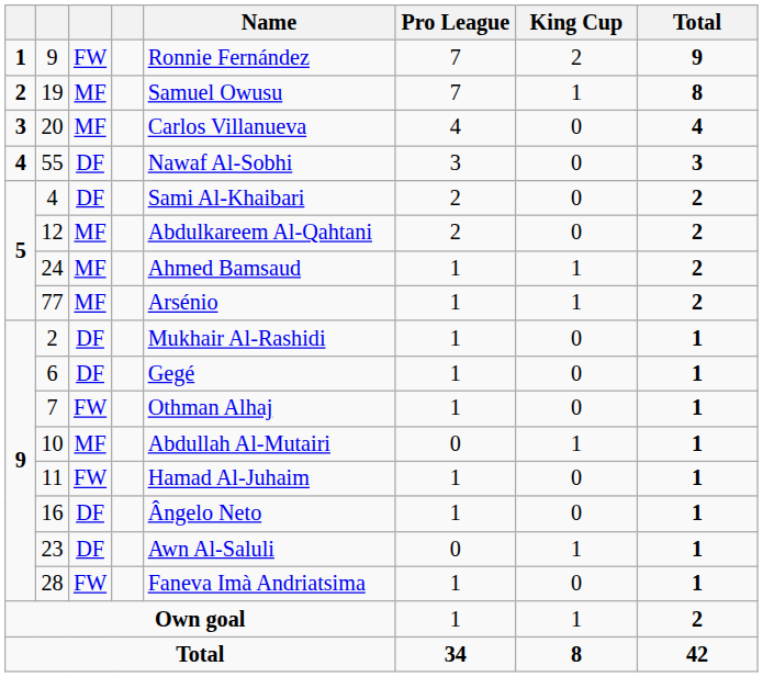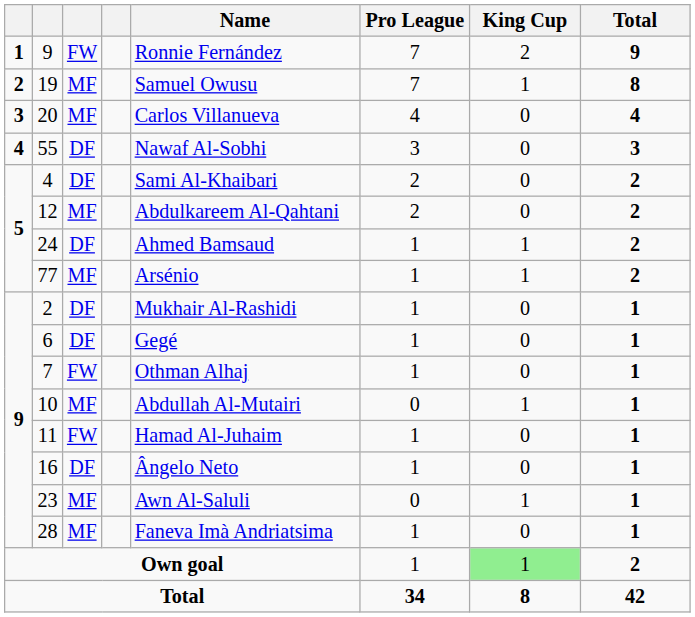 <table class="wikitable" style="text-align:center">
 <tr>
 <th width=15></th>
 <th width=15></th>
 <th width=15></th>
 <th width=15></th>
 <th width=175>Name</th>
 <th width=80>Pro League</th>
 <th width=80>King Cup</th>
 <th width=80>Total</th>
 </tr>
 <tr>
 <td><strong>1</strong></td>
 <td>9</td>
 <td><a href='#'>FW</a></td>
 <td></td>
 <td align=left><a href='#'>Ronnie Fernández</a></td>
 <td>7</td>
 <td>2</td>
 <td><strong>9</strong></td>
 </tr>
 <tr>
 <td><strong>2</strong></td>
 <td>19</td>
 <td><a href='#'>MF</a></td>
 <td></td>
 <td align=left><a href='#'>Samuel Owusu</a></td>
 <td>7</td>
 <td>1</td>
 <td><strong>8</strong></td>
 </tr>
 <tr>
 <td><strong>3</strong></td>
 <td>20</td>
 <td><a href='#'>MF</a></td>
 <td></td>
 <td align=left><a href='#'>Carlos Villanueva</a></td>
 <td>4</td>
 <td>0</td>
 <td><strong>4</strong></td>
 </tr>
 <tr>
 <td><strong>4</strong></td>
 <td>55</td>
 <td><a href='#'>DF</a></td>
 <td></td>
 <td align=left><a href='#'>Nawaf Al-Sobhi</a></td>
 <td>3</td>
 <td>0</td>
 <td><strong>3</strong></td>
 </tr>
 <tr>
 <td rowspan=4><strong>5</strong></td>
 <td>4</td>
 <td><a href='#'>DF</a></td>
 <td></td>
 <td align=left><a href='#'>Sami Al-Khaibari</a></td>
 <td>2</td>
 <td>0</td>
 <td><strong>2</strong></td>
 </tr>
 <tr>
 <td>12</td>
 <td><a href='#'>MF</a></td>
 <td></td>
 <td align=left><a href='#'>Abdulkareem Al-Qahtani</a></td>
 <td>2</td>
 <td>0</td>
 <td><strong>2</strong></td>
 </tr>
 <tr>
 <td>24</td>
-<td><a href='#'>MF</a></td>
+<td><a href='#'>DF</a></td>
 <td></td>
 <td align=left><a href='#'>Ahmed Bamsaud</a></td>
 <td>1</td>
 <td>1</td>
 <td><strong>2</strong></td>
 </tr>
 <tr>
 <td>77</td>
 <td><a href='#'>MF</a></td>
 <td></td>
 <td align=left><a href='#'>Arsénio</a></td>
 <td>1</td>
 <td>1</td>
 <td><strong>2</strong></td>
 </tr>
 <tr>
 <td rowspan=8><strong>9</strong></td>
 <td>2</td>
 <td><a href='#'>DF</a></td>
 <td></td>
 <td align=left><a href='#'>Mukhair Al-Rashidi</a></td>
 <td>1</td>
 <td>0</td>
 <td><strong>1</strong></td>
 </tr>
 <tr>
 <td>6</td>
 <td><a href='#'>DF</a></td>
 <td></td>
 <td align=left><a href='#'>Gegé</a></td>
 <td>1</td>
 <td>0</td>
 <td><strong>1</strong></td>
 </tr>
 <tr>
 <td>7</td>
 <td><a href='#'>FW</a></td>
 <td></td>
 <td align=left><a href='#'>Othman Alhaj</a></td>
 <td>1</td>
 <td>0</td>
 <td><strong>1</strong></td>
 </tr>
 <tr>
 <td>10</td>
 <td><a href='#'>MF</a></td>
 <td></td>
 <td align=left><a href='#'>Abdullah Al-Mutairi</a></td>
 <td>0</td>
 <td>1</td>
 <td><strong>1</strong></td>
 </tr>
 <tr>
 <td>11</td>
 <td><a href='#'>FW</a></td>
 <td></td>
 <td align=left><a href='#'>Hamad Al-Juhaim</a></td>
 <td>1</td>
 <td>0</td>
 <td><strong>1</strong></td>
 </tr>
 <tr>
 <td>16</td>
 <td><a href='#'>DF</a></td>
 <td></td>
 <td align=left><a href='#'>Ângelo Neto</a></td>
 <td>1</td>
 <td>0</td>
 <td><strong>1</strong></td>
 </tr>
 <tr>
 <td>23</td>
-<td><a href='#'>DF</a></td>
+<td><a href='#'>MF</a></td>
 <td></td>
 <td align=left><a href='#'>Awn Al-Saluli</a></td>
 <td>0</td>
 <td>1</td>
 <td><strong>1</strong></td>
 </tr>
 <tr>
 <td>28</td>
-<td><a href='#'>FW</a></td>
+<td><a href='#'>MF</a></td>
 <td></td>
 <td align=left><a href='#'>Faneva Imà Andriatsima</a></td>
 <td>1</td>
 <td>0</td>
 <td><strong>1</strong></td>
 </tr>
 <tr>
 <td colspan=5><strong>Own goal</strong></td>
 <td>1</td>
-<td>1</td>
+<td style="background: lightgreen;">1</td>
 <td><strong>2</strong></td>
 </tr>
 <tr>
 <td colspan=5><strong>Total</strong></td>
 <td><strong>34</strong></td>
 <td><strong>8</strong></td>
 <td><strong>42</strong></td>
 </tr>
 </table>
